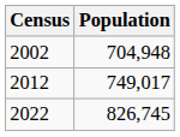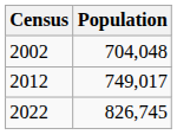 <table class="wikitable sortable">
 <tr>
 <th>Census</th>
 <th>Population</th>
 </tr>
 <tr>
 <td>2002</td>
-<td style="text-align:right;">704,948</td>
+<td style="text-align:right;">704,048</td>
 </tr>
 <tr>
 <td>2012</td>
 <td style="text-align:right;">749,017</td>
 </tr>
 <tr>
 <td>2022</td>
 <td style="text-align:right;">826,745</td>
 </tr>
 </table>
